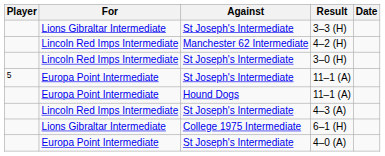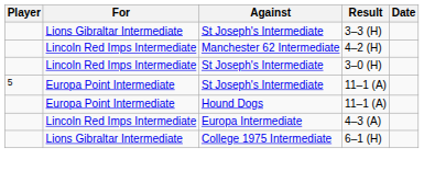 <table class="wikitable">
 <tr>
 <th>Player</th>
 <th>For</th>
 <th>Against</th>
 <th style="text-align:center">Result</th>
 <th>Date</th>
 </tr>
 <tr>
 <td> </td>
 <td><a href='#'>Lions Gibraltar Intermediate</a></td>
 <td><a href='#'>St Joseph's Intermediate</a></td>
 <td>3–3 (H)</td>
 <td></td>
 </tr>
 <tr>
 <td> </td>
 <td><a href='#'>Lincoln Red Imps Intermediate</a></td>
 <td><a href='#'>Manchester 62 Intermediate</a></td>
 <td>4–2 (H)</td>
 <td></td>
 </tr>
 <tr>
 <td> </td>
 <td><a href='#'>Lincoln Red Imps Intermediate</a></td>
 <td><a href='#'>St Joseph's Intermediate</a></td>
 <td>3–0 (H)</td>
 <td></td>
 </tr>
 <tr>
 <td> <sup>5</sup></td>
 <td><a href='#'>Europa Point Intermediate</a></td>
 <td><a href='#'>St Joseph's Intermediate</a></td>
 <td>11–1 (A)</td>
 <td></td>
 </tr>
 <tr>
 <td> </td>
 <td><a href='#'>Europa Point Intermediate</a></td>
 <td><a href='#'>Hound Dogs</a></td>
 <td>11–1 (A)</td>
 <td></td>
 </tr>
 <tr>
 <td> </td>
 <td><a href='#'>Lincoln Red Imps Intermediate</a></td>
-<td><a href='#'>St Joseph's Intermediate</a></td>
+<td><a href='#'>Europa Intermediate</a></td>
 <td>4–3 (A)</td>
 <td></td>
 </tr>
 <tr>
 <td> </td>
 <td><a href='#'>Lions Gibraltar Intermediate</a></td>
 <td><a href='#'>College 1975 Intermediate</a></td>
 <td>6–1 (H)</td>
 <td></td>
 </tr>
-<tr>
-<td> </td>
-<td><a href='#'>Europa Point Intermediate</a></td>
-<td><a href='#'>St Joseph's Intermediate</a></td>
-<td>4–0 (A)</td>
-<td></td>
-</tr>
 </table>
